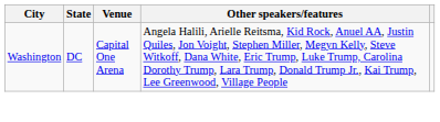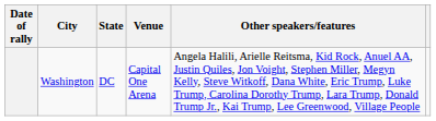 <table class="wikitable sortable">
 <tr>
+<th scope="col" style="text-align:center;">Date of rally</th>
 <th scope="col" style="text-align:center;">City</th>
 <th scope="col" style="text-align:center;">State</th>
 <th scope="col" style="text-align:center;">Venue</th>
 <th scope="col" style="text-align:center;" class="unsortable">Other speakers/features</th>
 <th class="unsortable"></th>
 </tr>
 <tr>
+<th scope="row"></th>
 <td><a href='#'>Washington</a></td>
 <td><a href='#'>DC</a></td>
 <td><a href='#'>Capital One Arena</a></td>
 <td>Angela Halili, Arielle Reitsma, <a href='#'>Kid Rock</a>, <a href='#'>Anuel AA</a>, <a href='#'>Justin Quiles</a>, <a href='#'>Jon Voight</a>, <a href='#'>Stephen Miller</a>, <a href='#'>Megyn Kelly</a>, <a href='#'>Steve Witkoff</a>, <a href='#'>Dana White</a>, <a href='#'>Eric Trump</a>, <a href='#'>Luke Trump, Carolina Dorothy Trump</a>, <a href='#'>Lara Trump</a>, <a href='#'>Donald Trump Jr.</a>, <a href='#'>Kai Trump</a>, <a href='#'>Lee Greenwood</a>, <a href='#'>Village People</a></td>
 <td></td>
 </tr>
 </table>
